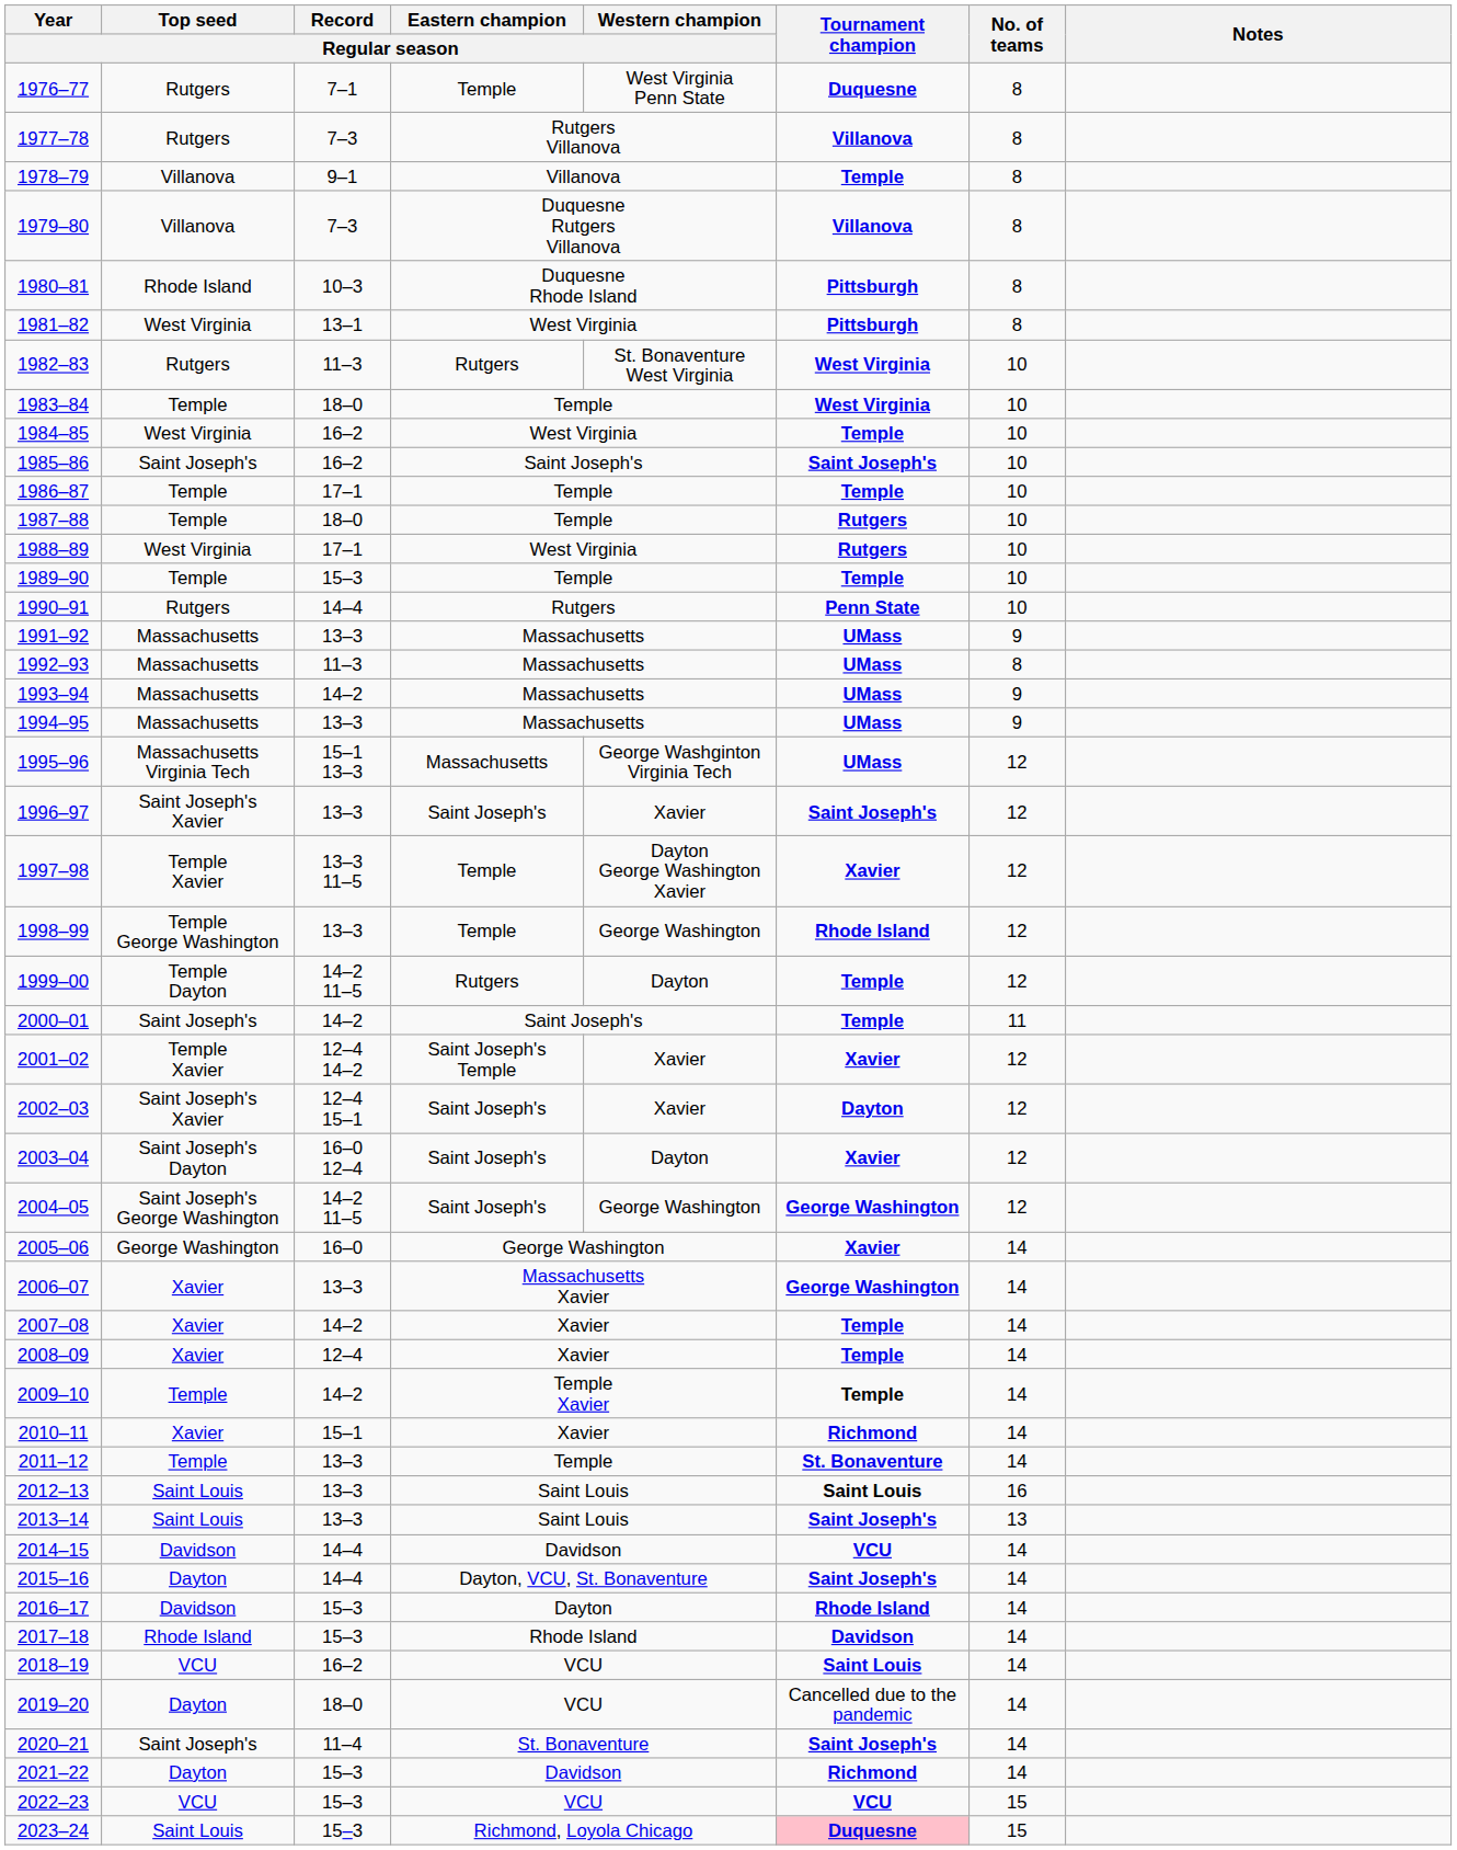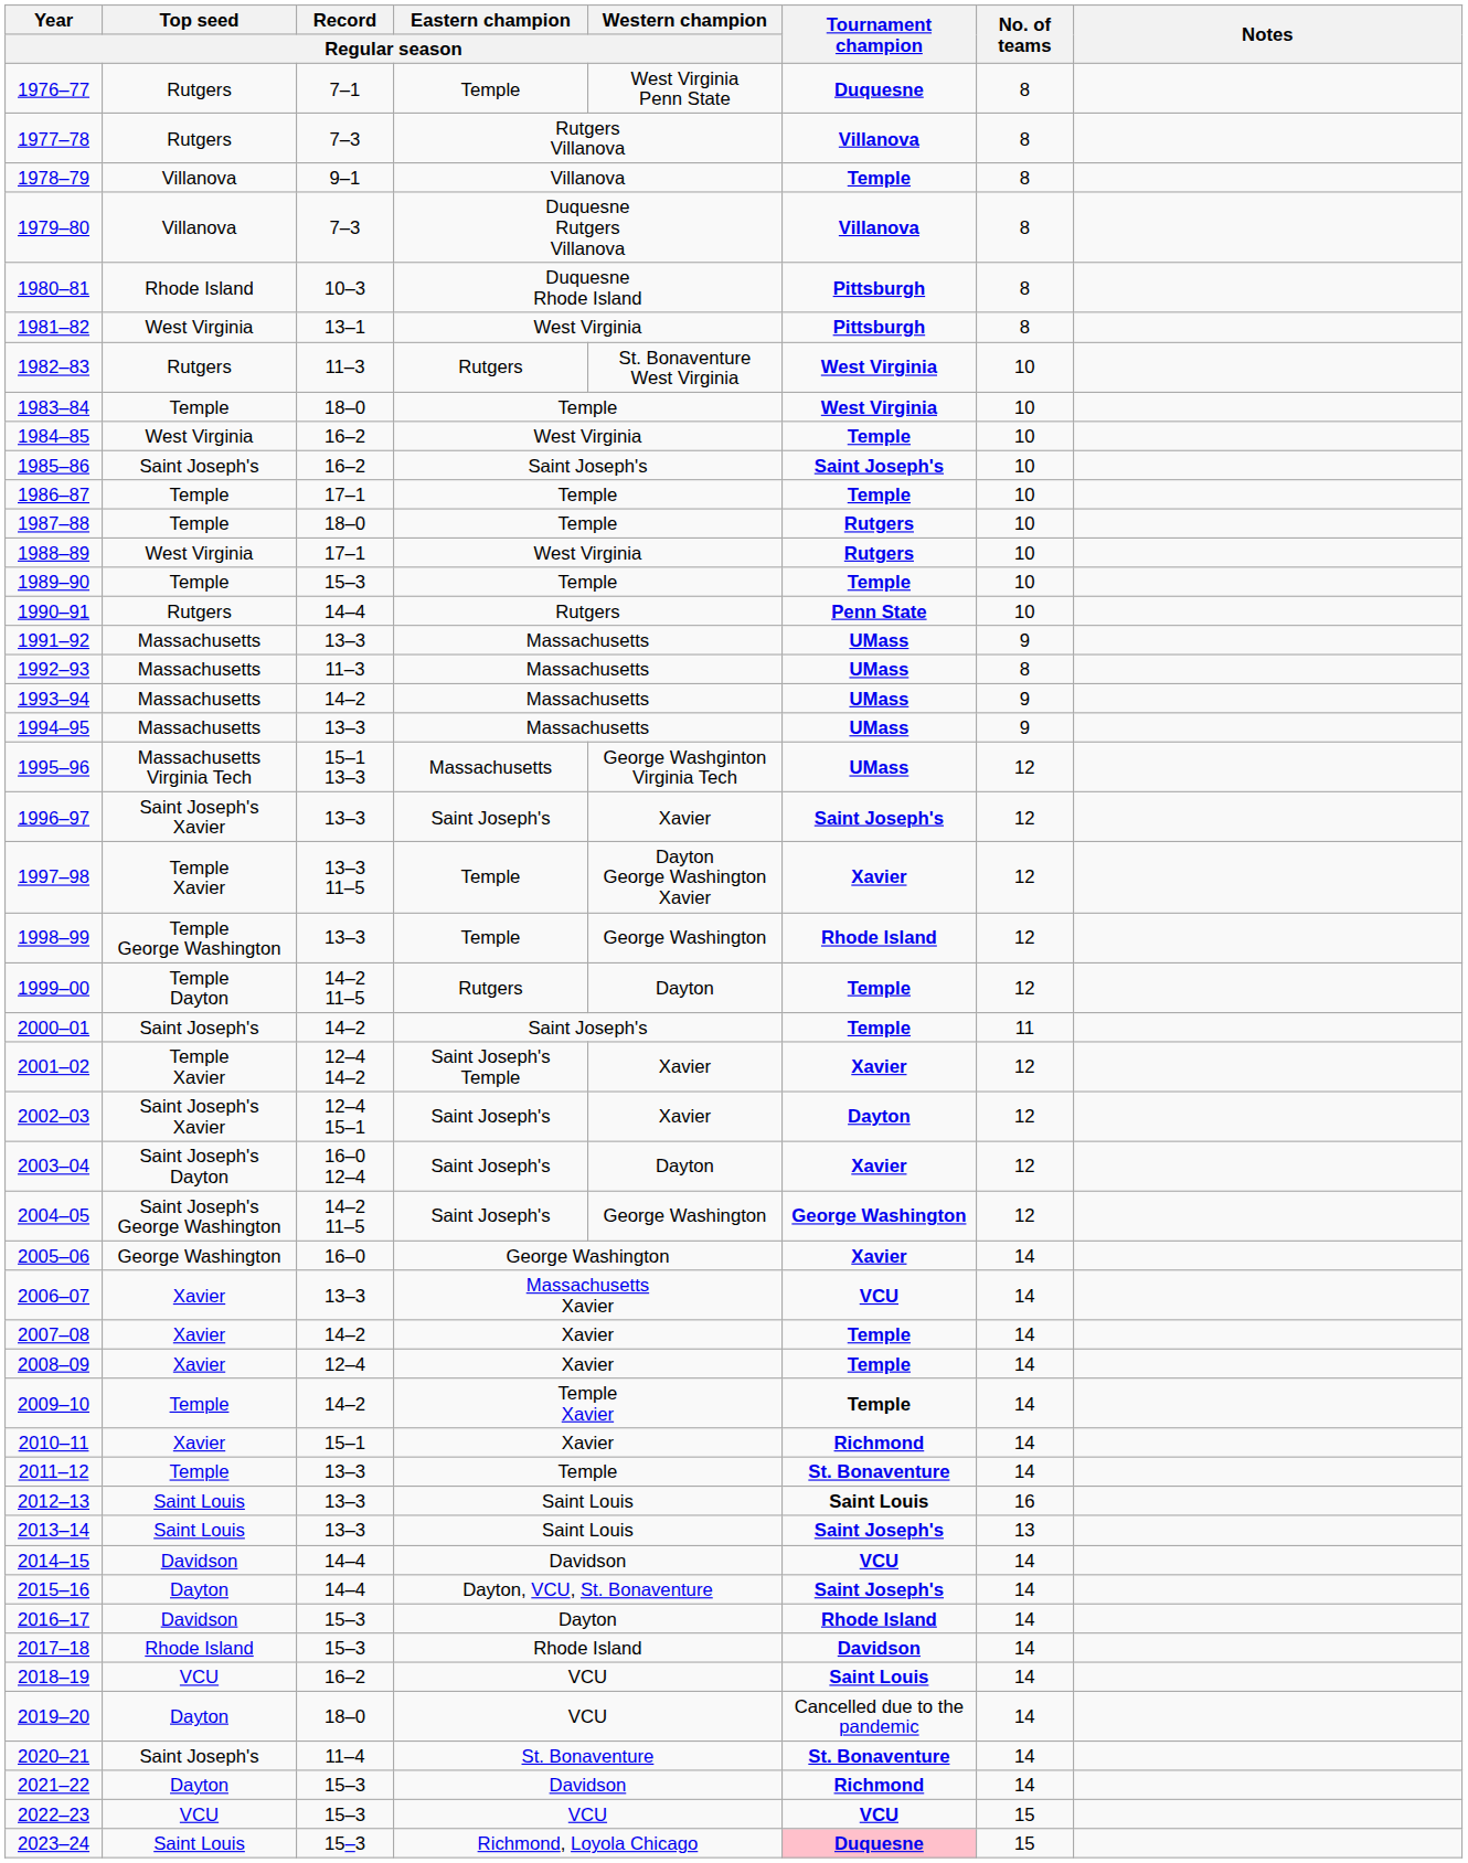 <table class="wikitable sortable" style="text-align: center; font-size:95%" width="95%">
 <tr>
 <th width="5%">Year</th>
 <th width="10%">Top seed</th>
 <th width="5%">Record</th>
 <th width="10%">Eastern champion</th>
 <th width="10%">Western champion</th>
 <th width="10%" rowspan="2"><a href='#'>Tournament champion</a></th>
 <th width="5%" rowspan="2">No. of teams</th>
 <th width="20%" rowspan="2" class="unsortable">Notes</th>
 </tr>
 <tr class="unsortable">
 <th colspan="5">Regular season</th>
 </tr>
 <tr>
 <td><a href='#'>1976–77</a></td>
 <td>Rutgers</td>
 <td>7–1</td>
 <td>Temple</td>
 <td>West Virginia<br>Penn State</td>
 <td><strong><a href='#'>Duquesne</a></strong></td>
 <td>8</td>
 <td></td>
 </tr>
 <tr>
 <td><a href='#'>1977–78</a></td>
 <td>Rutgers</td>
 <td>7–3</td>
 <td colspan="2">Rutgers<br>Villanova</td>
 <td><strong><a href='#'>Villanova</a></strong></td>
 <td>8</td>
 <td></td>
 </tr>
 <tr>
 <td><a href='#'>1978–79</a></td>
 <td>Villanova</td>
 <td>9–1</td>
 <td colspan="2">Villanova</td>
 <td><strong><a href='#'>Temple</a></strong></td>
 <td>8</td>
 <td></td>
 </tr>
 <tr>
 <td><a href='#'>1979–80</a></td>
 <td>Villanova</td>
 <td>7–3</td>
 <td colspan="2">Duquesne<br>Rutgers<br>Villanova</td>
 <td><strong><a href='#'>Villanova</a></strong></td>
 <td>8</td>
 <td></td>
 </tr>
 <tr>
 <td><a href='#'>1980–81</a></td>
 <td>Rhode Island</td>
 <td>10–3</td>
 <td colspan="2">Duquesne<br>Rhode Island</td>
 <td><strong><a href='#'>Pittsburgh</a></strong></td>
 <td>8</td>
 <td></td>
 </tr>
 <tr>
 <td><a href='#'>1981–82</a></td>
 <td>West Virginia</td>
 <td>13–1</td>
 <td colspan="2">West Virginia</td>
 <td><strong><a href='#'>Pittsburgh</a></strong></td>
 <td>8</td>
 <td></td>
 </tr>
 <tr>
 <td><a href='#'>1982–83</a></td>
 <td>Rutgers</td>
 <td>11–3</td>
 <td>Rutgers</td>
 <td>St. Bonaventure<br>West Virginia</td>
 <td><strong><a href='#'>West Virginia</a></strong></td>
 <td>10</td>
 <td></td>
 </tr>
 <tr>
 <td><a href='#'>1983–84</a></td>
 <td>Temple</td>
 <td>18–0</td>
 <td colspan="2">Temple</td>
 <td><strong><a href='#'>West Virginia</a></strong></td>
 <td>10</td>
 <td></td>
 </tr>
 <tr>
 <td><a href='#'>1984–85</a></td>
 <td>West Virginia</td>
 <td>16–2</td>
 <td colspan="2">West Virginia</td>
 <td><strong><a href='#'>Temple</a></strong></td>
 <td>10</td>
 <td></td>
 </tr>
 <tr>
 <td><a href='#'>1985–86</a></td>
 <td>Saint Joseph's</td>
 <td>16–2</td>
 <td colspan="2">Saint Joseph's</td>
 <td><strong><a href='#'>Saint Joseph's</a></strong></td>
 <td>10</td>
 <td></td>
 </tr>
 <tr>
 <td><a href='#'>1986–87</a></td>
 <td>Temple</td>
 <td>17–1</td>
 <td colspan="2">Temple</td>
 <td><strong><a href='#'>Temple</a></strong></td>
 <td>10</td>
 <td></td>
 </tr>
 <tr>
 <td><a href='#'>1987–88</a></td>
 <td>Temple</td>
 <td>18–0</td>
 <td colspan="2">Temple</td>
 <td><strong><a href='#'>Rutgers</a></strong></td>
 <td>10</td>
 <td></td>
 </tr>
 <tr>
 <td><a href='#'>1988–89</a></td>
 <td>West Virginia</td>
 <td>17–1</td>
 <td colspan="2">West Virginia</td>
 <td><strong><a href='#'>Rutgers</a></strong></td>
 <td>10</td>
 <td></td>
 </tr>
 <tr>
 <td><a href='#'>1989–90</a></td>
 <td>Temple</td>
 <td>15–3</td>
 <td colspan="2">Temple</td>
 <td><strong><a href='#'>Temple</a></strong></td>
 <td>10</td>
 <td></td>
 </tr>
 <tr>
 <td><a href='#'>1990–91</a></td>
 <td>Rutgers</td>
 <td>14–4</td>
 <td colspan="2">Rutgers</td>
 <td><strong><a href='#'>Penn State</a></strong></td>
 <td>10</td>
 <td></td>
 </tr>
 <tr>
 <td><a href='#'>1991–92</a></td>
 <td>Massachusetts</td>
 <td>13–3</td>
 <td colspan="2">Massachusetts</td>
 <td><strong><a href='#'>UMass</a></strong></td>
 <td>9</td>
 <td></td>
 </tr>
 <tr>
 <td><a href='#'>1992–93</a></td>
 <td>Massachusetts</td>
 <td>11–3</td>
 <td colspan="2">Massachusetts</td>
 <td><strong><a href='#'>UMass</a></strong></td>
 <td>8</td>
 <td></td>
 </tr>
 <tr>
 <td><a href='#'>1993–94</a></td>
 <td>Massachusetts</td>
 <td>14–2</td>
 <td colspan="2">Massachusetts</td>
 <td><strong><a href='#'>UMass</a></strong></td>
 <td>9</td>
 <td></td>
 </tr>
 <tr>
 <td><a href='#'>1994–95</a></td>
 <td>Massachusetts</td>
 <td>13–3</td>
 <td colspan="2">Massachusetts</td>
 <td><strong><a href='#'>UMass</a></strong></td>
 <td>9</td>
 <td></td>
 </tr>
 <tr>
 <td><a href='#'>1995–96</a></td>
 <td>Massachusetts<br>Virginia Tech</td>
 <td>15–1<br>13–3</td>
 <td>Massachusetts</td>
 <td>George Washginton<br>Virginia Tech</td>
 <td><strong><a href='#'>UMass</a></strong></td>
 <td>12</td>
 <td></td>
 </tr>
 <tr>
 <td><a href='#'>1996–97</a></td>
 <td>Saint Joseph's<br>Xavier</td>
 <td>13–3</td>
 <td>Saint Joseph's</td>
 <td>Xavier</td>
 <td><strong><a href='#'>Saint Joseph's</a></strong></td>
 <td>12</td>
 <td></td>
 </tr>
 <tr>
 <td><a href='#'>1997–98</a></td>
 <td>Temple<br>Xavier</td>
 <td>13–3<br>11–5</td>
 <td>Temple</td>
 <td>Dayton<br>George Washington<br>Xavier</td>
 <td><strong><a href='#'>Xavier</a></strong></td>
 <td>12</td>
 <td></td>
 </tr>
 <tr>
 <td><a href='#'>1998–99</a></td>
 <td>Temple<br>George Washington</td>
 <td>13–3</td>
 <td>Temple</td>
 <td>George Washington</td>
 <td><strong><a href='#'>Rhode Island</a></strong></td>
 <td>12</td>
 <td></td>
 </tr>
 <tr>
 <td><a href='#'>1999–00</a></td>
 <td>Temple<br>Dayton</td>
 <td>14–2<br>11–5</td>
 <td>Rutgers</td>
 <td>Dayton</td>
 <td><strong><a href='#'>Temple</a></strong></td>
 <td>12</td>
 <td></td>
 </tr>
 <tr>
 <td><a href='#'>2000–01</a></td>
 <td>Saint Joseph's</td>
 <td>14–2</td>
 <td colspan="2">Saint Joseph's</td>
 <td><strong><a href='#'>Temple</a></strong></td>
 <td>11</td>
 <td></td>
 </tr>
 <tr>
 <td><a href='#'>2001–02</a></td>
 <td>Temple<br>Xavier</td>
 <td>12–4<br>14–2</td>
 <td>Saint Joseph's<br>Temple</td>
 <td>Xavier</td>
 <td><strong><a href='#'>Xavier</a></strong></td>
 <td>12</td>
 <td></td>
 </tr>
 <tr>
 <td><a href='#'>2002–03</a></td>
 <td>Saint Joseph's<br>Xavier</td>
 <td>12–4<br>15–1</td>
 <td>Saint Joseph's</td>
 <td>Xavier</td>
 <td><strong><a href='#'>Dayton</a></strong></td>
 <td>12</td>
 <td></td>
 </tr>
 <tr>
 <td><a href='#'>2003–04</a></td>
 <td>Saint Joseph's<br>Dayton</td>
 <td>16–0<br>12–4</td>
 <td>Saint Joseph's</td>
 <td>Dayton</td>
 <td><strong><a href='#'>Xavier</a></strong></td>
 <td>12</td>
 <td></td>
 </tr>
 <tr>
 <td><a href='#'>2004–05</a></td>
 <td>Saint Joseph's<br>George Washington</td>
 <td>14–2<br>11–5</td>
 <td>Saint Joseph's</td>
 <td>George Washington</td>
 <td><strong><a href='#'>George Washington</a></strong></td>
 <td>12</td>
 <td></td>
 </tr>
 <tr>
 <td><a href='#'>2005–06</a></td>
 <td>George Washington</td>
 <td>16–0</td>
 <td colspan="2">George Washington</td>
 <td><strong><a href='#'>Xavier</a></strong></td>
 <td>14</td>
 <td></td>
 </tr>
 <tr>
 <td><a href='#'>2006–07</a></td>
 <td><a href='#'>Xavier</a></td>
 <td>13–3</td>
 <td colspan="2"><a href='#'>Massachusetts</a><br>Xavier</td>
-<td><strong><a href='#'>George Washington</a></strong></td>
+<td><strong><a href='#'>VCU</a></strong></td>
 <td>14</td>
 <td></td>
 </tr>
 <tr>
 <td><a href='#'>2007–08</a></td>
 <td><a href='#'>Xavier</a></td>
 <td>14–2</td>
 <td colspan="2">Xavier</td>
 <td><strong><a href='#'>Temple</a></strong></td>
 <td>14</td>
 <td></td>
 </tr>
 <tr>
 <td><a href='#'>2008–09</a></td>
 <td><a href='#'>Xavier</a></td>
 <td>12–4</td>
 <td colspan="2">Xavier</td>
 <td><strong><a href='#'>Temple</a></strong></td>
 <td>14</td>
 <td></td>
 </tr>
 <tr>
 <td><a href='#'>2009–10</a></td>
 <td><a href='#'>Temple</a></td>
 <td>14–2</td>
 <td colspan="2">Temple<br><a href='#'>Xavier</a></td>
 <td><strong>Temple</strong></td>
 <td>14</td>
 <td></td>
 </tr>
 <tr>
 <td><a href='#'>2010–11</a></td>
 <td><a href='#'>Xavier</a></td>
 <td>15–1</td>
 <td colspan="2">Xavier</td>
 <td><strong><a href='#'>Richmond</a></strong></td>
 <td>14</td>
 <td></td>
 </tr>
 <tr>
 <td><a href='#'>2011–12</a></td>
 <td><a href='#'>Temple</a></td>
 <td>13–3</td>
 <td colspan="2">Temple</td>
 <td><strong><a href='#'>St. Bonaventure</a></strong></td>
 <td>14</td>
 <td></td>
 </tr>
 <tr>
 <td><a href='#'>2012–13</a></td>
 <td><a href='#'>Saint Louis</a></td>
 <td>13–3</td>
 <td colspan="2">Saint Louis</td>
 <td><strong>Saint Louis</strong></td>
 <td>16</td>
 <td></td>
 </tr>
 <tr>
 <td><a href='#'>2013–14</a></td>
 <td><a href='#'>Saint Louis</a></td>
 <td>13–3</td>
 <td colspan="2">Saint Louis</td>
 <td><strong><a href='#'>Saint Joseph's</a></strong></td>
 <td>13</td>
 <td></td>
 </tr>
 <tr>
 <td><a href='#'>2014–15</a></td>
 <td><a href='#'>Davidson</a></td>
 <td>14–4</td>
 <td colspan="2">Davidson</td>
 <td><strong><a href='#'>VCU</a></strong></td>
 <td>14</td>
 <td></td>
 </tr>
 <tr>
 <td><a href='#'>2015–16</a></td>
 <td><a href='#'>Dayton</a></td>
 <td>14–4</td>
 <td colspan="2" align="center">Dayton, <a href='#'>VCU</a>, <a href='#'>St. Bonaventure</a></td>
 <td><strong><a href='#'>Saint Joseph's</a></strong></td>
 <td>14</td>
 <td></td>
 </tr>
 <tr>
 <td><a href='#'>2016–17</a></td>
 <td><a href='#'>Davidson</a></td>
 <td>15–3</td>
 <td colspan="2">Dayton</td>
 <td><strong><a href='#'>Rhode Island</a></strong></td>
 <td>14</td>
 <td></td>
 </tr>
 <tr>
 <td><a href='#'>2017–18</a></td>
 <td><a href='#'>Rhode Island</a></td>
 <td>15–3</td>
 <td colspan="2">Rhode Island</td>
 <td><strong><a href='#'>Davidson</a></strong></td>
 <td>14</td>
 <td></td>
 </tr>
 <tr>
 <td><a href='#'>2018–19</a></td>
 <td><a href='#'>VCU</a></td>
 <td>16–2</td>
 <td colspan="2">VCU</td>
 <td><strong><a href='#'>Saint Louis</a></strong></td>
 <td>14</td>
 <td></td>
 </tr>
 <tr>
 <td><a href='#'>2019–20</a></td>
 <td><a href='#'>Dayton</a></td>
 <td>18–0</td>
 <td colspan="2">VCU</td>
 <td>Cancelled due to the <a href='#'>pandemic</a></td>
 <td>14</td>
 <td></td>
 </tr>
 <tr>
 <td><a href='#'>2020–21</a></td>
 <td>Saint Joseph's</td>
 <td>11–4</td>
 <td colspan="2"><a href='#'>St. Bonaventure</a></td>
-<td><strong><a href='#'>Saint Joseph's</a></strong></td>
+<td><strong><a href='#'>St. Bonaventure</a></strong></td>
 <td>14</td>
 <td></td>
 </tr>
 <tr>
 <td><a href='#'>2021–22</a></td>
 <td><a href='#'>Dayton</a></td>
 <td>15–3</td>
 <td colspan="2"><a href='#'>Davidson</a></td>
 <td><strong><a href='#'>Richmond</a></strong></td>
 <td>14</td>
 <td></td>
 </tr>
 <tr>
 <td><a href='#'>2022–23</a></td>
 <td><a href='#'>VCU</a></td>
 <td>15–3</td>
 <td colspan="2"><a href='#'>VCU</a></td>
 <td><strong><a href='#'>VCU</a></strong></td>
 <td>15</td>
 <td></td>
 </tr>
 <tr>
 <td><a href='#'>2023–24</a></td>
 <td><a href='#'>Saint Louis</a></td>
 <td>15<a href='#'>–</a>3</td>
 <td colspan="2"><a href='#'>Richmond</a>, <a href='#'>Loyola Chicago</a></td>
 <td style="background: pink;"><strong><a href='#'>Duquesne</a></strong></td>
 <td>15</td>
 <td></td>
 </tr>
 </table>
